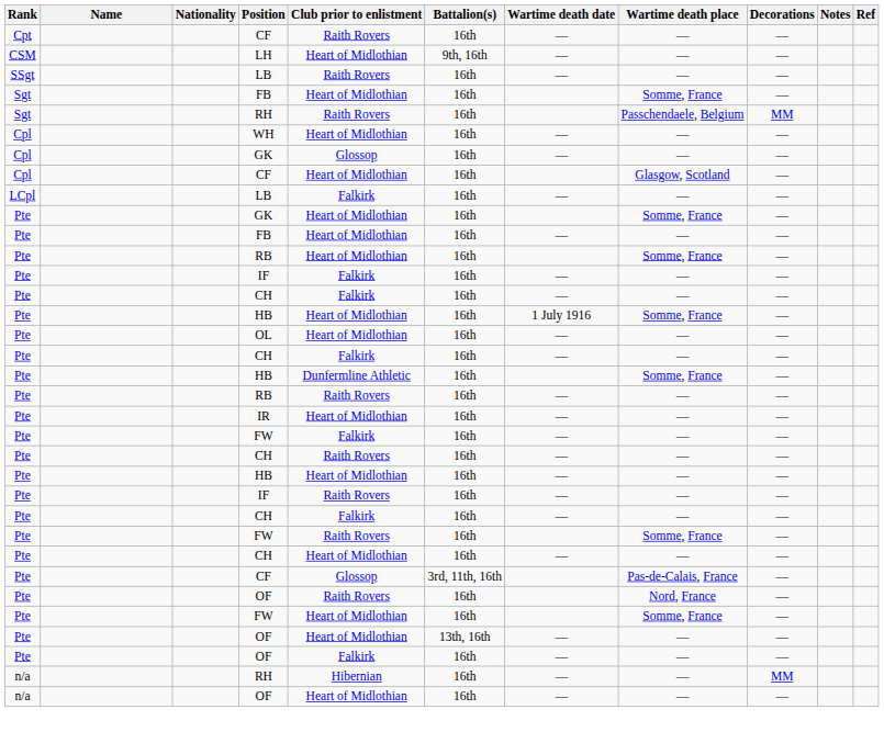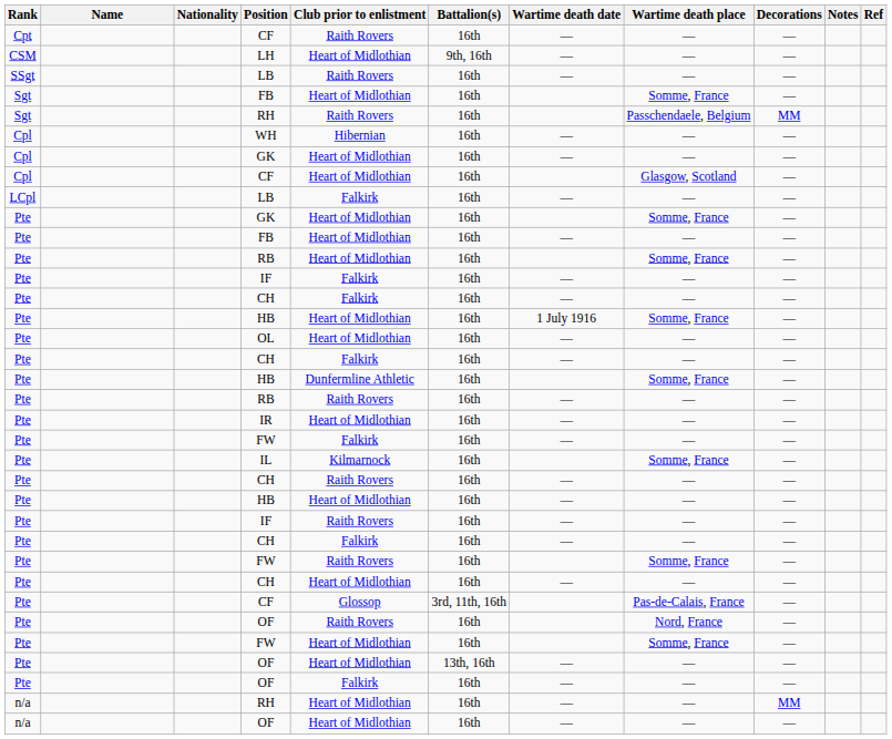 <table class="wikitable sortable" style="text-align: center;">
 <tr>
 <th>Rank</th>
 <th style="width:10em">Name</th>
 <th>Nationality</th>
 <th>Position</th>
 <th>Club prior to enlistment</th>
 <th>Battalion(s)</th>
 <th>Wartime death date</th>
 <th>Wartime death place</th>
 <th>Decorations</th>
 <th>Notes</th>
 <th>Ref</th>
 </tr>
 <tr>
 <td><a href='#'>Cpt</a></td>
 <td style="text-align:left;"></td>
 <td style="text-align:left;"></td>
 <td>CF</td>
 <td><a href='#'>Raith Rovers</a></td>
 <td>16th</td>
 <td>—</td>
 <td>—</td>
 <td>—</td>
 <td></td>
 <td></td>
 </tr>
 <tr>
 <td><a href='#'>CSM</a></td>
 <td style="text-align:left;"></td>
 <td style="text-align:left;"></td>
 <td>LH</td>
 <td><a href='#'>Heart of Midlothian</a></td>
 <td>9th, 16th</td>
 <td>—</td>
 <td>—</td>
 <td>—</td>
 <td></td>
 <td></td>
 </tr>
 <tr>
 <td><a href='#'>SSgt</a></td>
 <td style="text-align:left;"></td>
 <td style="text-align:left;"></td>
 <td>LB</td>
 <td><a href='#'>Raith Rovers</a></td>
 <td>16th</td>
 <td>—</td>
 <td>—</td>
 <td>—</td>
 <td></td>
 <td></td>
 </tr>
 <tr>
 <td><a href='#'>Sgt</a></td>
 <td style="text-align:left;"></td>
 <td style="text-align:left;"></td>
 <td>FB</td>
 <td><a href='#'>Heart of Midlothian</a></td>
 <td>16th</td>
 <td></td>
 <td><a href='#'>Somme</a>, <a href='#'>France</a></td>
 <td>—</td>
 <td></td>
 <td></td>
 </tr>
 <tr>
 <td><a href='#'>Sgt</a></td>
 <td style="text-align:left;"></td>
 <td style="text-align:left;"></td>
 <td>RH</td>
 <td><a href='#'>Raith Rovers</a></td>
 <td>16th</td>
 <td></td>
 <td><a href='#'>Passchendaele</a>, <a href='#'>Belgium</a></td>
 <td><a href='#'>MM</a></td>
 <td></td>
 <td></td>
 </tr>
 <tr>
 <td><a href='#'>Cpl</a></td>
 <td style="text-align:left;"></td>
 <td style="text-align:left;"></td>
 <td>WH</td>
-<td><a href='#'>Heart of Midlothian</a></td>
+<td><a href='#'>Hibernian</a></td>
 <td>16th</td>
 <td>—</td>
 <td>—</td>
 <td>—</td>
 <td></td>
 <td></td>
 </tr>
 <tr>
 <td><a href='#'>Cpl</a></td>
 <td style="text-align:left;"></td>
 <td style="text-align:left;"></td>
 <td>GK</td>
-<td><a href='#'>Glossop</a></td>
+<td><a href='#'>Heart of Midlothian</a></td>
 <td>16th</td>
 <td>—</td>
 <td>—</td>
 <td>—</td>
 <td></td>
 <td></td>
 </tr>
 <tr>
 <td><a href='#'>Cpl</a></td>
 <td style="text-align:left;"></td>
 <td style="text-align:left;"></td>
 <td>CF</td>
 <td><a href='#'>Heart of Midlothian</a></td>
 <td>16th</td>
 <td></td>
 <td><a href='#'>Glasgow</a>, <a href='#'>Scotland</a></td>
 <td>—</td>
 <td></td>
 <td></td>
 </tr>
 <tr>
 <td><a href='#'>LCpl</a></td>
 <td style="text-align:left;"></td>
 <td style="text-align:left;"></td>
 <td>LB</td>
 <td><a href='#'>Falkirk</a></td>
 <td>16th</td>
 <td>—</td>
 <td>—</td>
 <td>—</td>
 <td></td>
 <td></td>
 </tr>
 <tr>
 <td><a href='#'>Pte</a></td>
 <td style="text-align:left;"></td>
 <td style="text-align:left;"></td>
 <td>GK</td>
 <td><a href='#'>Heart of Midlothian</a></td>
 <td>16th</td>
 <td></td>
 <td><a href='#'>Somme</a>, <a href='#'>France</a></td>
 <td>—</td>
 <td></td>
 <td></td>
 </tr>
 <tr>
 <td><a href='#'>Pte</a></td>
 <td style="text-align:left;"></td>
 <td style="text-align:left;"></td>
 <td>FB</td>
 <td><a href='#'>Heart of Midlothian</a></td>
 <td>16th</td>
 <td>—</td>
 <td>—</td>
 <td>—</td>
 <td></td>
 <td></td>
 </tr>
 <tr>
 <td><a href='#'>Pte</a></td>
 <td style="text-align:left;"></td>
 <td style="text-align:left;"></td>
 <td>RB</td>
 <td><a href='#'>Heart of Midlothian</a></td>
 <td>16th</td>
 <td></td>
 <td><a href='#'>Somme</a>, <a href='#'>France</a></td>
 <td>—</td>
 <td></td>
 <td></td>
 </tr>
 <tr>
 <td><a href='#'>Pte</a></td>
 <td style="text-align:left;"></td>
 <td style="text-align:left;"></td>
 <td>IF</td>
 <td><a href='#'>Falkirk</a></td>
 <td>16th</td>
 <td>—</td>
 <td>—</td>
 <td>—</td>
 <td></td>
 <td></td>
 </tr>
 <tr>
 <td><a href='#'>Pte</a></td>
 <td style="text-align:left;"></td>
 <td style="text-align:left;"></td>
 <td>CH</td>
 <td><a href='#'>Falkirk</a></td>
 <td>16th</td>
 <td>—</td>
 <td>—</td>
 <td>—</td>
 <td></td>
 <td></td>
 </tr>
 <tr>
 <td><a href='#'>Pte</a></td>
 <td style="text-align:left;"></td>
 <td style="text-align:left;"></td>
 <td>HB</td>
 <td><a href='#'>Heart of Midlothian</a></td>
 <td>16th</td>
 <td>1 July 1916</td>
 <td><a href='#'>Somme</a>, <a href='#'>France</a></td>
 <td>—</td>
 <td></td>
 <td></td>
 </tr>
 <tr>
 <td><a href='#'>Pte</a></td>
 <td style="text-align:left;"></td>
 <td style="text-align:left;"></td>
 <td>OL</td>
 <td><a href='#'>Heart of Midlothian</a></td>
 <td>16th</td>
 <td>—</td>
 <td>—</td>
 <td>—</td>
 <td></td>
 <td></td>
 </tr>
 <tr>
 <td><a href='#'>Pte</a></td>
 <td style="text-align:left;"></td>
 <td style="text-align:left;"></td>
 <td>CH</td>
 <td><a href='#'>Falkirk</a></td>
 <td>16th</td>
 <td>—</td>
 <td>—</td>
 <td>—</td>
 <td></td>
 <td></td>
 </tr>
 <tr>
 <td><a href='#'>Pte</a></td>
 <td style="text-align:left;"></td>
 <td style="text-align:left;"></td>
 <td>HB</td>
 <td><a href='#'>Dunfermline Athletic</a></td>
 <td>16th</td>
 <td></td>
 <td><a href='#'>Somme</a>, <a href='#'>France</a></td>
 <td>—</td>
 <td></td>
 <td></td>
 </tr>
 <tr>
 <td><a href='#'>Pte</a></td>
 <td style="text-align:left;"></td>
 <td style="text-align:left;"></td>
 <td>RB</td>
 <td><a href='#'>Raith Rovers</a></td>
 <td>16th</td>
 <td>—</td>
 <td>—</td>
 <td>—</td>
 <td></td>
 <td></td>
 </tr>
 <tr>
 <td><a href='#'>Pte</a></td>
 <td style="text-align:left;"></td>
 <td style="text-align:left;"></td>
 <td>IR</td>
 <td><a href='#'>Heart of Midlothian</a></td>
 <td>16th</td>
 <td>—</td>
 <td>—</td>
 <td>—</td>
 <td></td>
 <td></td>
 </tr>
 <tr>
 <td><a href='#'>Pte</a></td>
 <td style="text-align:left;"></td>
 <td style="text-align:left;"></td>
 <td>FW</td>
 <td><a href='#'>Falkirk</a></td>
 <td>16th</td>
 <td>—</td>
 <td>—</td>
 <td>—</td>
 <td></td>
 <td></td>
 </tr>
 <tr>
 <td><a href='#'>Pte</a></td>
 <td style="text-align:left;"></td>
 <td style="text-align:left;"></td>
+<td>IL</td>
+<td><a href='#'>Kilmarnock</a></td>
+<td>16th</td>
+<td></td>
+<td><a href='#'>Somme</a>, <a href='#'>France</a></td>
+<td>—</td>
+<td></td>
+<td></td>
+</tr>
+<tr>
+<td><a href='#'>Pte</a></td>
+<td style="text-align:left;"></td>
+<td style="text-align:left;"></td>
 <td>CH</td>
 <td><a href='#'>Raith Rovers</a></td>
 <td>16th</td>
 <td>—</td>
 <td>—</td>
 <td>—</td>
 <td></td>
 <td></td>
 </tr>
 <tr>
 <td><a href='#'>Pte</a></td>
 <td style="text-align:left;"></td>
 <td style="text-align:left;"></td>
 <td>HB</td>
 <td><a href='#'>Heart of Midlothian</a></td>
 <td>16th</td>
 <td>—</td>
 <td>—</td>
 <td>—</td>
 <td></td>
 <td></td>
 </tr>
 <tr>
 <td><a href='#'>Pte</a></td>
 <td style="text-align:left;"></td>
 <td style="text-align:left;"></td>
 <td>IF</td>
 <td><a href='#'>Raith Rovers</a></td>
 <td>16th</td>
 <td>—</td>
 <td>—</td>
 <td>—</td>
 <td></td>
 <td></td>
 </tr>
 <tr>
 <td><a href='#'>Pte</a></td>
 <td style="text-align:left;"></td>
 <td style="text-align:left;"></td>
 <td>CH</td>
 <td><a href='#'>Falkirk</a></td>
 <td>16th</td>
 <td>—</td>
 <td>—</td>
 <td>—</td>
 <td></td>
 <td></td>
 </tr>
 <tr>
 <td><a href='#'>Pte</a></td>
 <td style="text-align:left;"></td>
 <td style="text-align:left;"></td>
 <td>FW</td>
 <td><a href='#'>Raith Rovers</a></td>
 <td>16th</td>
 <td></td>
 <td><a href='#'>Somme</a>, <a href='#'>France</a></td>
 <td>—</td>
 <td></td>
 <td></td>
 </tr>
 <tr>
 <td><a href='#'>Pte</a></td>
 <td style="text-align:left;"></td>
 <td style="text-align:left;"></td>
 <td>CH</td>
 <td><a href='#'>Heart of Midlothian</a></td>
 <td>16th</td>
 <td>—</td>
 <td>—</td>
 <td>—</td>
 <td></td>
 <td></td>
 </tr>
 <tr>
 <td><a href='#'>Pte</a></td>
 <td style="text-align:left;"></td>
 <td style="text-align:left;"></td>
 <td>CF</td>
 <td><a href='#'>Glossop</a></td>
 <td>3rd, 11th, 16th</td>
 <td></td>
 <td><a href='#'>Pas-de-Calais</a>, <a href='#'>France</a></td>
 <td>—</td>
 <td></td>
 <td></td>
 </tr>
 <tr>
 <td><a href='#'>Pte</a></td>
 <td style="text-align:left;"></td>
 <td style="text-align:left;"></td>
 <td>OF</td>
 <td><a href='#'>Raith Rovers</a></td>
 <td>16th</td>
 <td></td>
 <td><a href='#'>Nord</a>, <a href='#'>France</a></td>
 <td>—</td>
 <td></td>
 <td></td>
 </tr>
 <tr>
 <td><a href='#'>Pte</a></td>
 <td style="text-align:left;"></td>
 <td style="text-align:left;"></td>
 <td>FW</td>
 <td><a href='#'>Heart of Midlothian</a></td>
 <td>16th</td>
 <td></td>
 <td><a href='#'>Somme</a>, <a href='#'>France</a></td>
 <td>—</td>
 <td></td>
 <td></td>
 </tr>
 <tr>
 <td><a href='#'>Pte</a></td>
 <td style="text-align:left;"></td>
 <td style="text-align:left;"></td>
 <td>OF</td>
 <td><a href='#'>Heart of Midlothian</a></td>
 <td>13th, 16th</td>
 <td>—</td>
 <td>—</td>
 <td>—</td>
 <td></td>
 <td></td>
 </tr>
 <tr>
 <td><a href='#'>Pte</a></td>
 <td style="text-align:left;"></td>
 <td style="text-align:left;"></td>
 <td>OF</td>
 <td><a href='#'>Falkirk</a></td>
 <td>16th</td>
 <td>—</td>
 <td>—</td>
 <td>—</td>
 <td></td>
 <td></td>
 </tr>
 <tr>
 <td>n/a</td>
 <td style="text-align:left;"></td>
 <td style="text-align:left;"></td>
 <td>RH</td>
-<td><a href='#'>Hibernian</a></td>
+<td><a href='#'>Heart of Midlothian</a></td>
 <td>16th</td>
 <td>—</td>
 <td>—</td>
 <td><a href='#'>MM</a></td>
 <td><br></td>
 <td></td>
 </tr>
 <tr>
 <td>n/a</td>
 <td style="text-align:left;"></td>
 <td style="text-align:left;"></td>
 <td>OF</td>
 <td><a href='#'>Heart of Midlothian</a></td>
 <td>16th</td>
 <td>—</td>
 <td>—</td>
 <td>—</td>
 <td></td>
 <td></td>
 </tr>
 </table>
